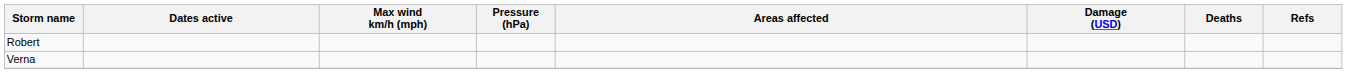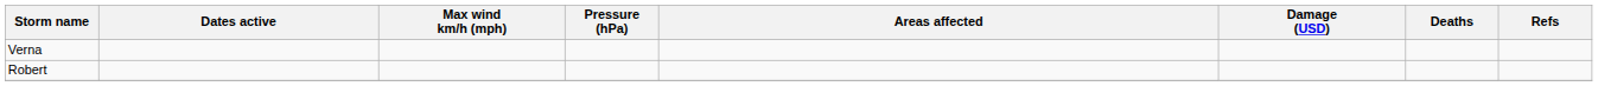 <table class="wikitable sortable">
 <tr>
 <th width="5%">Storm name</th>
 <th width="15%">Dates active</th>
 <th width="10%">Max wind<br>km/h (mph)</th>
 <th width="5%">Pressure<br>(hPa)</th>
 <th width="30%">Areas affected</th>
 <th width="10%">Damage<br>(<a href='#'>USD</a>)</th>
 <th width="5%">Deaths</th>
 <th width="5%">Refs</th>
 </tr>
 <tr>
-<td>Robert</td>
+<td>Verna</td>
 <td></td>
 <td></td>
 <td></td>
 <td></td>
 <td></td>
 <td></td>
 <td></td>
 </tr>
 <tr>
-<td>Verna</td>
+<td>Robert</td>
 <td></td>
 <td></td>
 <td></td>
 <td></td>
 <td></td>
 <td></td>
 <td></td>
 </tr>
 <tr>
 </tr>
 </table>
